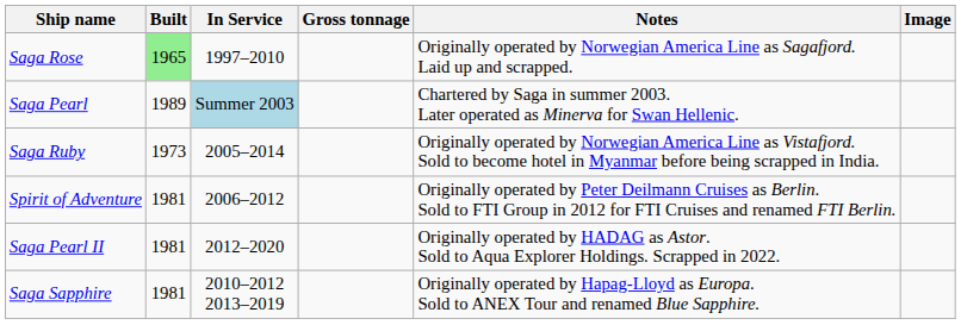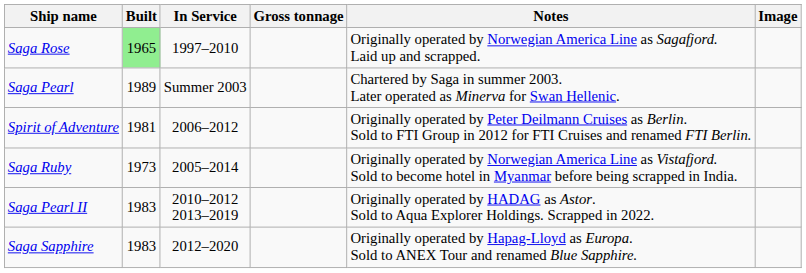 <table class="wikitable sortable">
 <tr>
 <th>Ship name</th>
 <th>Built</th>
 <th>In Service</th>
 <th>Gross tonnage</th>
 <th>Notes</th>
 <th>Image</th>
 </tr>
 <tr>
 <td><em><a href='#'>Saga Rose</a></em></td>
 <td align="Center" style="background: lightgreen;">1965</td>
 <td align="Center">1997–2010</td>
 <td align="Center"></td>
 <td>Originally operated by <a href='#'>Norwegian America Line</a> as <em>Sagafjord.</em><br>Laid up and scrapped.</td>
 <td></td>
 </tr>
 <tr>
 <td><a href='#'><em>Saga Pearl</em></a></td>
 <td align="Center">1989</td>
-<td align="Center" style="background: lightblue;">Summer 2003</td>
+<td align="Center">Summer 2003</td>
 <td align="Center"></td>
 <td>Chartered by Saga in summer 2003.<br>Later operated as <em>Minerva</em> for <a href='#'>Swan Hellenic</a>.</td>
+<td></td>
+</tr>
+<tr>
+<td><a href='#'><em>Spirit of Adventure</em></a></td>
+<td align="Center">1981</td>
+<td align="Center">2006–2012</td>
+<td align="Center"></td>
+<td>Originally operated by <a href='#'>Peter Deilmann Cruises</a> as <em>Berlin</em>.<br>Sold to FTI Group in 2012 for FTI Cruises and renamed <em>FTI Berlin.</em></td>
 <td></td>
 </tr>
 <tr>
 <td><em><a href='#'>Saga Ruby</a></em></td>
 <td align="Center">1973</td>
 <td align="Center">2005–2014</td>
 <td align="Center"></td>
 <td>Originally operated by <a href='#'>Norwegian America Line</a> as <em>Vistafjord.</em><br>Sold to become hotel in <a href='#'>Myanmar</a> before being scrapped in India.</td>
 <td></td>
 </tr>
 <tr>
-<td><a href='#'><em>Spirit of Adventure</em></a></td>
-<td align="Center">1981</td>
-<td align="Center">2006–2012</td>
-<td align="Center"></td>
-<td>Originally operated by <a href='#'>Peter Deilmann Cruises</a> as <em>Berlin</em>.<br>Sold to FTI Group in 2012 for FTI Cruises and renamed <em>FTI Berlin.</em></td>
-<td></td>
-</tr>
-<tr>
 <td><em><a href='#'>Saga Pearl II</a></em></td>
-<td align="Center">1981</td>
-<td align="Center">2012–2020</td>
+<td align="Center">1983</td>
+<td align="Center">2010–2012<br>2013–2019</td>
 <td align="Center"></td>
 <td>Originally operated by <a href='#'>HADAG</a> as <em>Astor</em>.<br>Sold to Aqua Explorer Holdings. Scrapped in 2022.</td>
 <td></td>
 </tr>
 <tr>
 <td><a href='#'><em>Saga Sapphire</em></a></td>
-<td align="Center">1981</td>
-<td align="Center">2010–2012<br>2013–2019</td>
+<td align="Center">1983</td>
+<td align="Center">2012–2020</td>
 <td align="Center"></td>
 <td>Originally operated by <a href='#'>Hapag-Lloyd</a> as <em>Europa</em>.<br>Sold to ANEX Tour and renamed <em>Blue Sapphire.</em></td>
 <td></td>
 </tr>
 </table>
